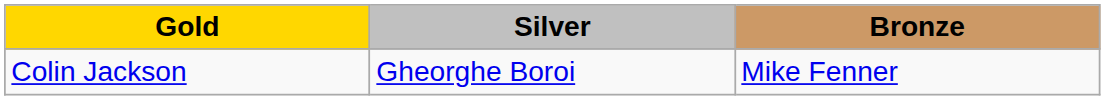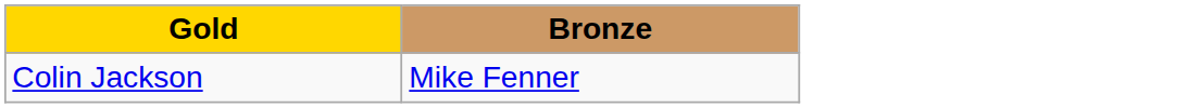 <table class="wikitable" style="text-align:left">
 <tr align="center">
 <td width=200 bgcolor=gold><strong>Gold</strong></td>
-<td width=200 bgcolor=silver><strong>Silver</strong></td>
 <td width=200 bgcolor=CC9966><strong>Bronze</strong></td>
 </tr>
 <tr>
 <td><a href='#'>Colin Jackson</a><br><em></em></td>
-<td><a href='#'>Gheorghe Boroi</a><br><em></em></td>
 <td><a href='#'>Mike Fenner</a><br><em></em></td>
 </tr>
 </table>
